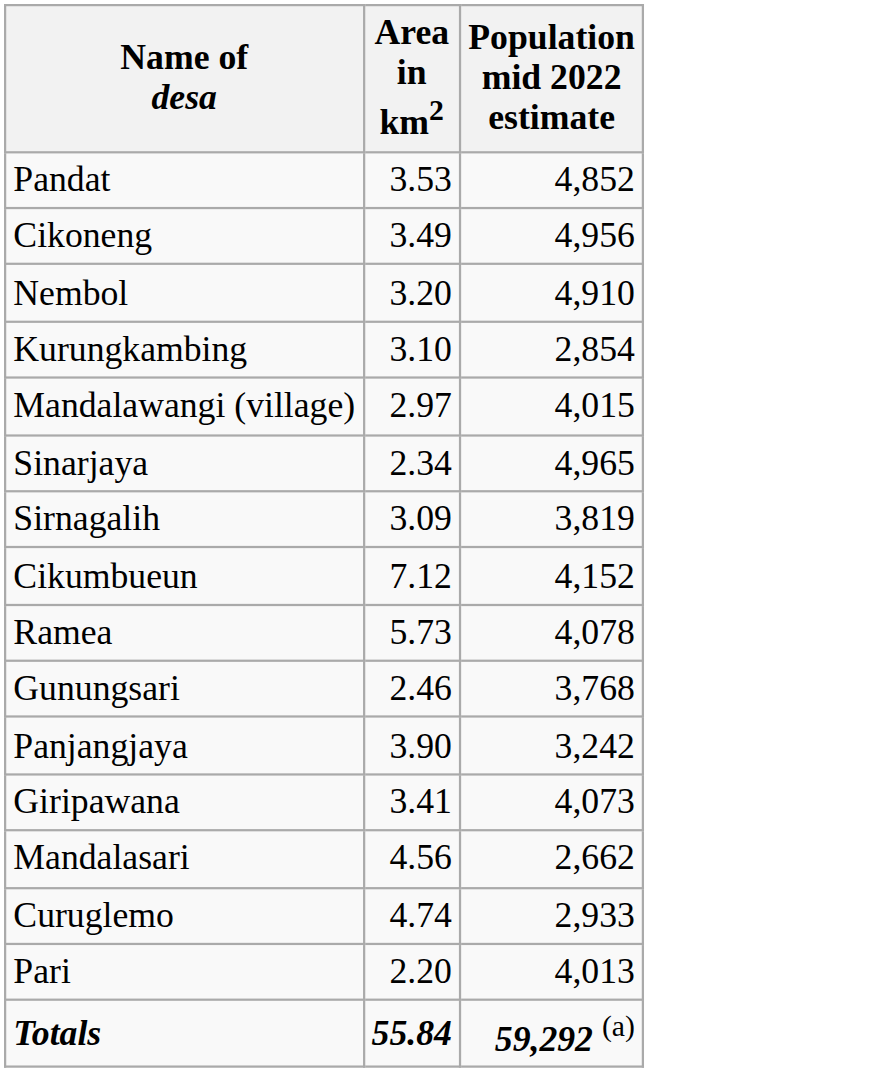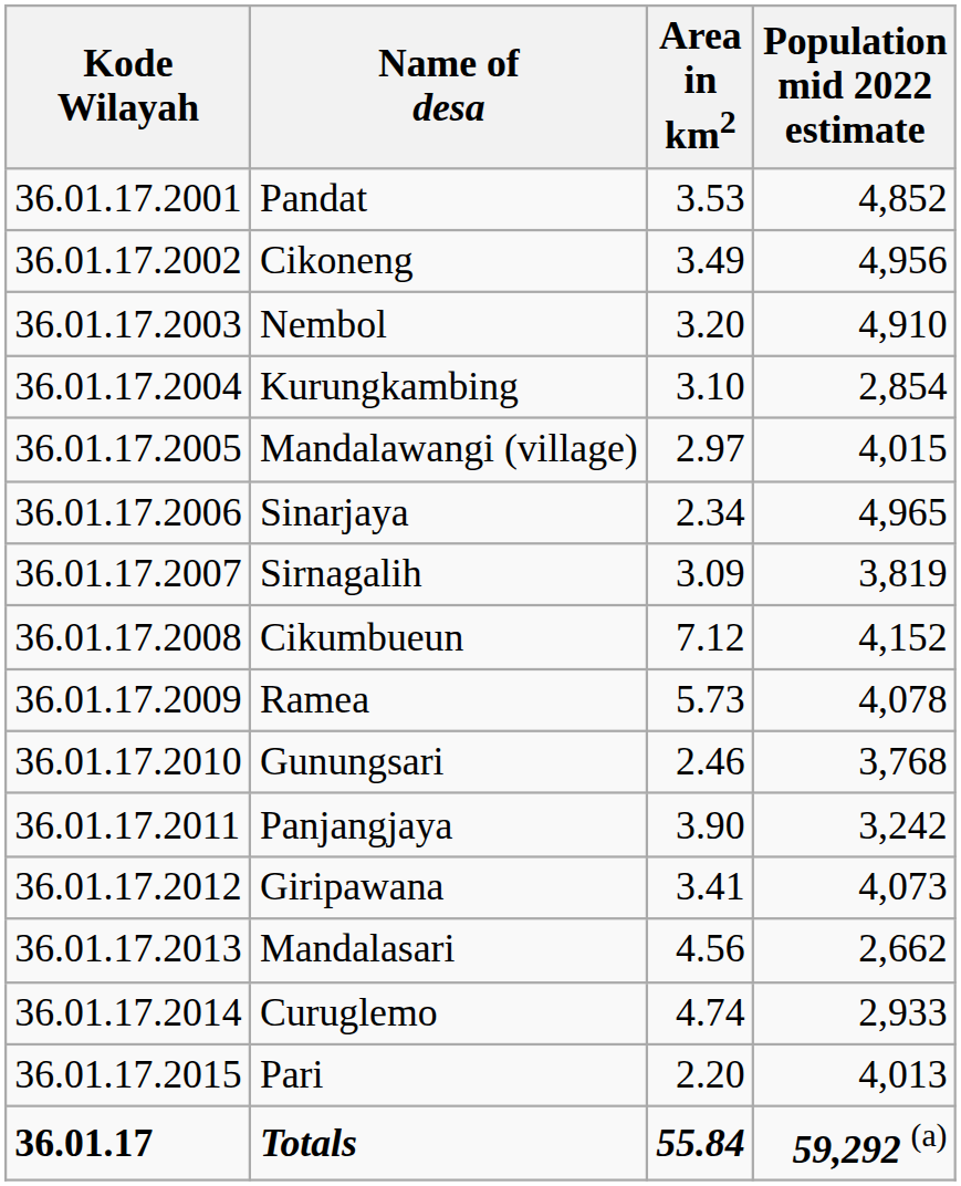 <table class="wikitable">
 <tr>
+<th>Kode <br>Wilayah</th>
 <th>Name of <br> <em>desa</em></th>
 <th>Area <br>in <br>km<sup>2</sup></th>
 <th>Population<br>mid 2022<br>estimate</th>
 </tr>
 <tr>
+<td>36.01.17.2001</td>
 <td>Pandat</td>
 <td align="right">3.53</td>
 <td align="right">4,852</td>
 </tr>
 <tr>
+<td>36.01.17.2002</td>
 <td>Cikoneng</td>
 <td align="right">3.49</td>
 <td align="right">4,956</td>
 </tr>
 <tr>
+<td>36.01.17.2003</td>
 <td>Nembol</td>
 <td align="right">3.20</td>
 <td align="right">4,910</td>
 </tr>
 <tr>
+<td>36.01.17.2004</td>
 <td>Kurungkambing</td>
 <td align="right">3.10</td>
 <td align="right">2,854</td>
 </tr>
 <tr>
+<td>36.01.17.2005</td>
 <td>Mandalawangi (village)</td>
 <td align="right">2.97</td>
 <td align="right">4,015</td>
 </tr>
 <tr>
+<td>36.01.17.2006</td>
 <td>Sinarjaya</td>
 <td align="right">2.34</td>
 <td align="right">4,965</td>
 </tr>
 <tr>
+<td>36.01.17.2007</td>
 <td>Sirnagalih</td>
 <td align="right">3.09</td>
 <td align="right">3,819</td>
 </tr>
 <tr>
+<td>36.01.17.2008</td>
 <td>Cikumbueun</td>
 <td align="right">7.12</td>
 <td align="right">4,152</td>
 </tr>
 <tr>
+<td>36.01.17.2009</td>
 <td>Ramea</td>
 <td align="right">5.73</td>
 <td align="right">4,078</td>
 </tr>
 <tr>
+<td>36.01.17.2010</td>
 <td>Gunungsari</td>
 <td align="right">2.46</td>
 <td align="right">3,768</td>
 </tr>
 <tr>
+<td>36.01.17.2011</td>
 <td>Panjangjaya</td>
 <td align="right">3.90</td>
 <td align="right">3,242</td>
 </tr>
 <tr>
+<td>36.01.17.2012</td>
 <td>Giripawana</td>
 <td align="right">3.41</td>
 <td align="right">4,073</td>
 </tr>
 <tr>
+<td>36.01.17.2013</td>
 <td>Mandalasari</td>
 <td align="right">4.56</td>
 <td align="right">2,662</td>
 </tr>
 <tr>
+<td>36.01.17.2014</td>
 <td>Curuglemo</td>
 <td align="right">4.74</td>
 <td align="right">2,933</td>
 </tr>
 <tr>
+<td>36.01.17.2015</td>
 <td>Pari</td>
 <td align="right">2.20</td>
 <td align="right">4,013</td>
 </tr>
 <tr>
+<td><strong>36.01.17</strong></td>
 <td><strong><em>Totals</em></strong></td>
 <td align="right"><strong><em>55.84</em></strong></td>
 <td align="right"><strong><em>59,292</em></strong> <sup>(a)</sup></td>
 </tr>
 </table>
